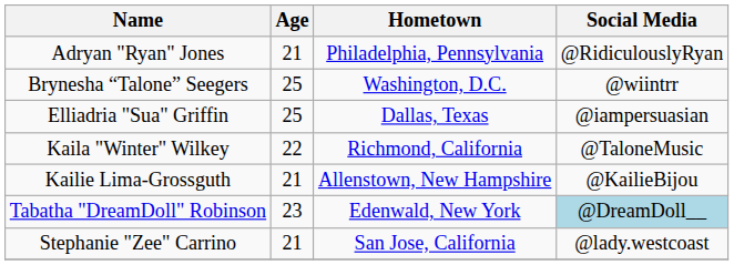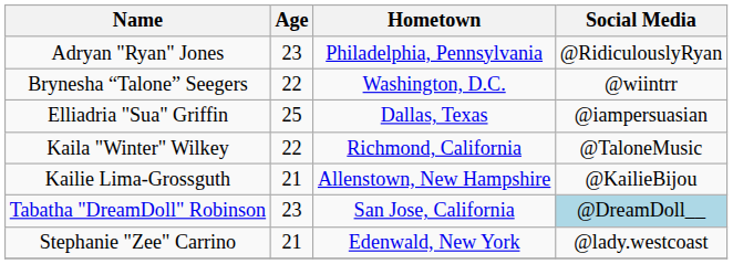 <table class="wikitable sortable plainrowheaders" style="text-align:center;">
 <tr>
 <th scope="col">Name</th>
 <th scope="col">Age</th>
 <th scope="col">Hometown</th>
 <th scope="col">Social Media</th>
 </tr>
 <tr>
 <td scope="row">Adryan "Ryan" Jones</td>
-<td>21</td>
+<td>23</td>
 <td><a href='#'>Philadelphia, Pennsylvania</a></td>
 <td>@RidiculouslyRyan</td>
 </tr>
 <tr>
 <td scope="row">Brynesha “Talone” Seegers</td>
-<td>25</td>
+<td>22</td>
 <td><a href='#'>Washington, D.C.</a></td>
 <td>@wiintrr</td>
 </tr>
 <tr>
 <td scope="row">Elliadria "Sua" Griffin</td>
 <td>25</td>
 <td><a href='#'>Dallas, Texas</a></td>
 <td>@iampersuasian</td>
 </tr>
 <tr>
 <td scope="row">Kaila "Winter" Wilkey</td>
 <td>22</td>
 <td><a href='#'>Richmond, California</a></td>
 <td>@TaloneMusic</td>
 </tr>
 <tr>
 <td scope="row">Kailie Lima-Grossguth</td>
 <td>21</td>
 <td><a href='#'>Allenstown, New Hampshire</a></td>
 <td>@KailieBijou</td>
 </tr>
 <tr>
 <td scope="row"><a href='#'>Tabatha "DreamDoll" Robinson</a></td>
 <td>23</td>
-<td><a href='#'>Edenwald, New York</a></td>
+<td><a href='#'>San Jose, California</a></td>
 <td style="background: lightblue;">@DreamDoll__</td>
 </tr>
 <tr>
 <td scope="row">Stephanie "Zee" Carrino</td>
 <td>21</td>
-<td><a href='#'>San Jose, California</a></td>
+<td><a href='#'>Edenwald, New York</a></td>
 <td>@lady.westcoast</td>
 </tr>
 <tr>
 </tr>
 </table>
